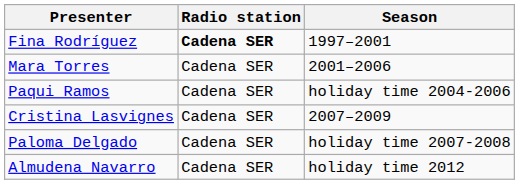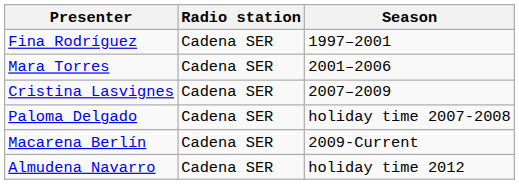 <table class="wikitable">
 <tr>
 <th>Presenter</th>
 <th>Radio station</th>
 <th>Season</th>
 </tr>
 <tr>
 <td><a href='#'>Fina Rodríguez</a></td>
-<td><strong>Cadena SER</strong></td>
+<td>Cadena SER</td>
 <td>1997–2001</td>
 </tr>
 <tr>
 <td><a href='#'>Mara Torres</a></td>
 <td>Cadena SER</td>
 <td>2001–2006</td>
-</tr>
-<tr>
-<td><a href='#'>Paqui Ramos</a></td>
-<td>Cadena SER</td>
-<td>holiday time 2004-2006</td>
 </tr>
 <tr>
 <td><a href='#'>Cristina Lasvignes</a></td>
 <td>Cadena SER</td>
 <td>2007–2009</td>
 </tr>
 <tr>
 <td><a href='#'>Paloma Delgado</a></td>
 <td>Cadena SER</td>
 <td>holiday time 2007-2008</td>
 </tr>
 <tr>
+<td><a href='#'>Macarena Berlín</a></td>
+<td>Cadena SER</td>
+<td>2009-Current</td>
+</tr>
+<tr>
 <td><a href='#'>Almudena Navarro</a></td>
 <td>Cadena SER</td>
 <td>holiday time 2012</td>
 </tr>
 </table>
